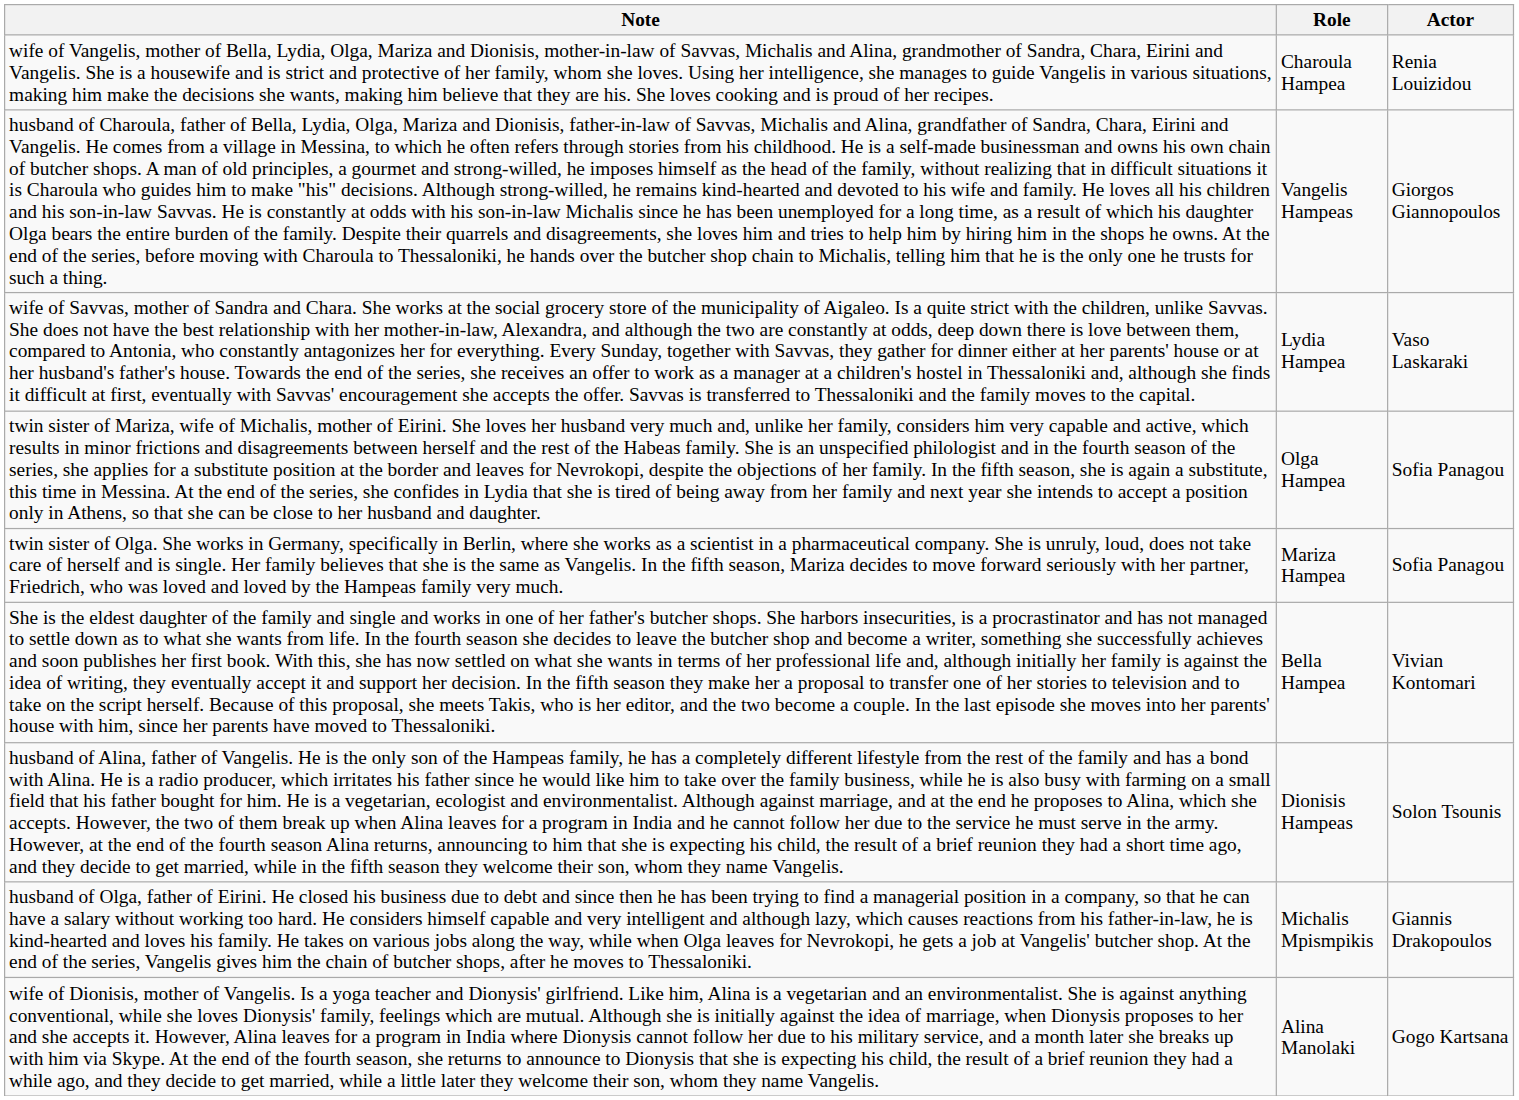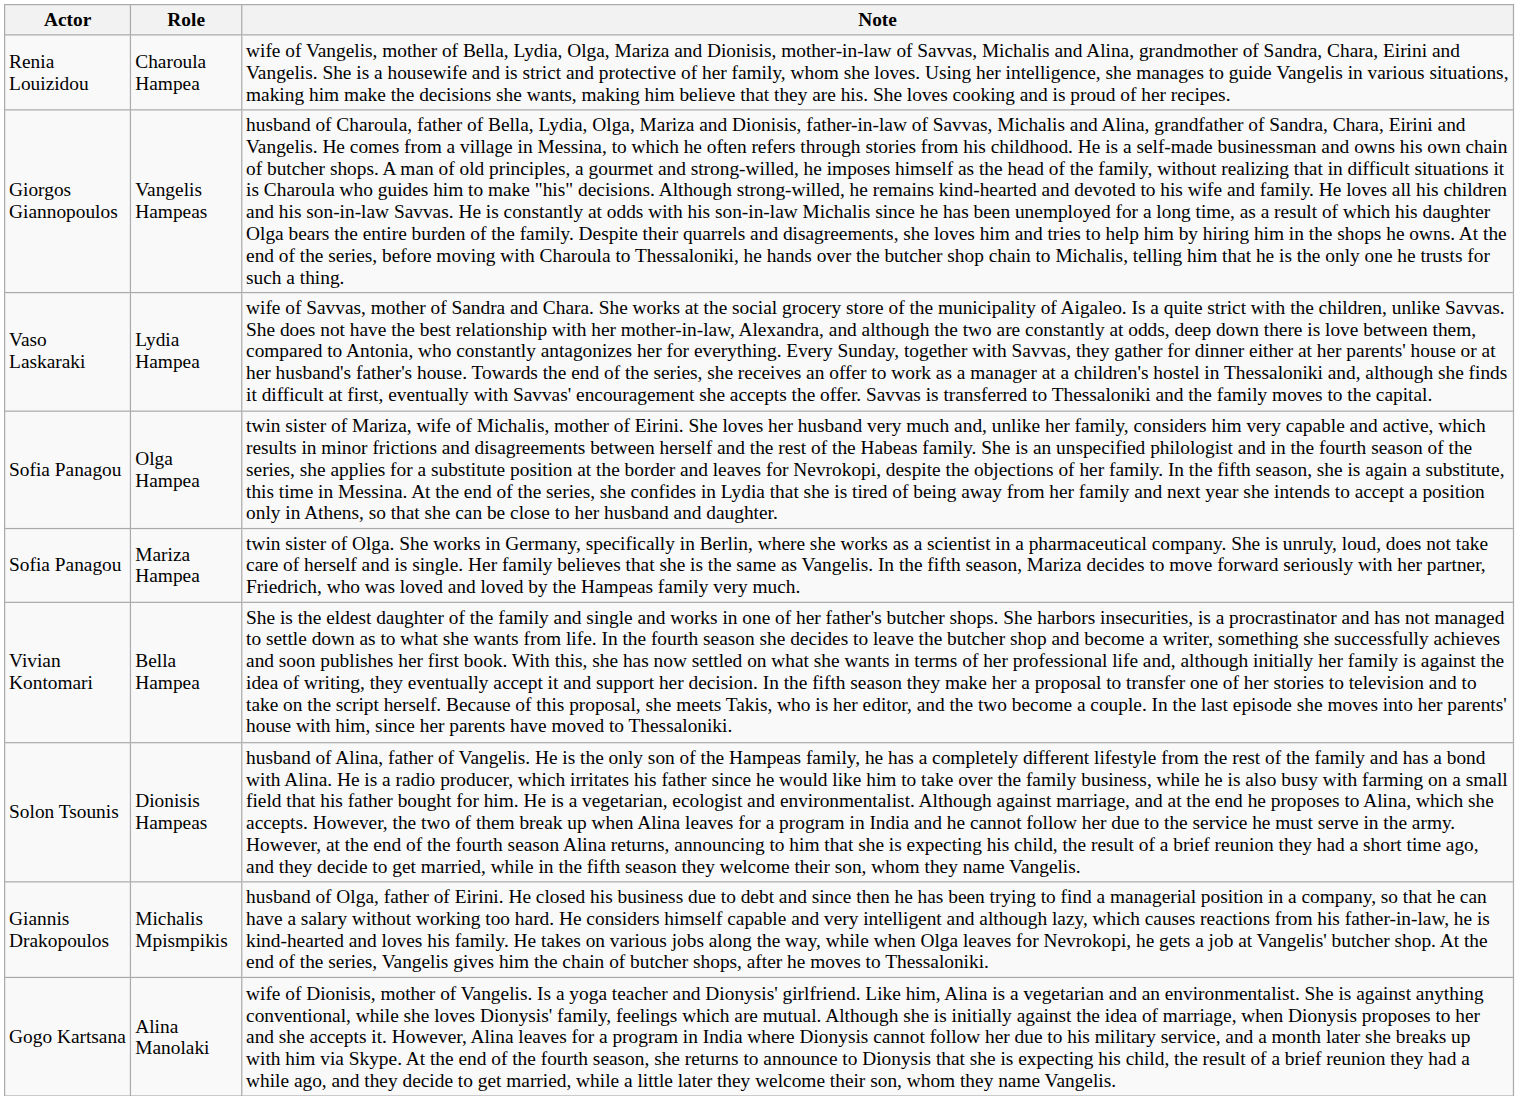 <table class="wikitable">
 <tr>
+<th>Actor</th>
+<th>Role</th>
 <th>Note</th>
-<th>Role</th>
-<th>Actor</th>
 </tr>
 <tr>
+<td>Renia Louizidou</td>
+<td>Charoula Hampea</td>
 <td>wife of Vangelis, mother of Bella, Lydia, Olga, Mariza and Dionisis, mother-in-law of Savvas, Michalis and Alina, grandmother of Sandra, Chara, Eirini and Vangelis. She is a housewife and is strict and protective of her family, whom she loves. Using her intelligence, she manages to guide Vangelis in various situations, making him make the decisions she wants, making him believe that they are his. She loves cooking and is proud of her recipes.</td>
-<td>Charoula Hampea</td>
-<td>Renia Louizidou</td>
 </tr>
 <tr>
+<td>Giorgos Giannopoulos</td>
+<td>Vangelis Hampeas</td>
 <td>husband of Charoula, father of Bella, Lydia, Olga, Mariza and Dionisis, father-in-law of Savvas, Michalis and Alina, grandfather of Sandra, Chara, Eirini and Vangelis. He comes from a village in Messina, to which he often refers through stories from his childhood. He is a self-made businessman and owns his own chain of butcher shops. A man of old principles, a gourmet and strong-willed, he imposes himself as the head of the family, without realizing that in difficult situations it is Charoula who guides him to make "his" decisions. Although strong-willed, he remains kind-hearted and devoted to his wife and family. He loves all his children and his son-in-law Savvas. He is constantly at odds with his son-in-law Michalis since he has been unemployed for a long time, as a result of which his daughter Olga bears the entire burden of the family. Despite their quarrels and disagreements, she loves him and tries to help him by hiring him in the shops he owns. At the end of the series, before moving with Charoula to Thessaloniki, he hands over the butcher shop chain to Michalis, telling him that he is the only one he trusts for such a thing.</td>
-<td>Vangelis Hampeas</td>
-<td>Giorgos Giannopoulos</td>
 </tr>
 <tr>
+<td>Vaso Laskaraki</td>
+<td>Lydia Hampea</td>
 <td>wife of Savvas, mother of Sandra and Chara. She works at the social grocery store of the municipality of Aigaleo. Is a quite strict with the children, unlike Savvas. She does not have the best relationship with her mother-in-law, Alexandra, and although the two are constantly at odds, deep down there is love between them, compared to Antonia, who constantly antagonizes her for everything. Every Sunday, together with Savvas, they gather for dinner either at her parents' house or at her husband's father's house. Towards the end of the series, she receives an offer to work as a manager at a children's hostel in Thessaloniki and, although she finds it difficult at first, eventually with Savvas' encouragement she accepts the offer. Savvas is transferred to Thessaloniki and the family moves to the capital.</td>
-<td>Lydia Hampea</td>
-<td>Vaso Laskaraki</td>
 </tr>
 <tr>
+<td>Sofia Panagou</td>
+<td>Olga Hampea</td>
 <td>twin sister of Mariza, wife of Michalis, mother of Eirini. She loves her husband very much and, unlike her family, considers him very capable and active, which results in minor frictions and disagreements between herself and the rest of the Habeas family. She is an unspecified philologist and in the fourth season of the series, she applies for a substitute position at the border and leaves for Nevrokopi, despite the objections of her family. In the fifth season, she is again a substitute, this time in Messina. At the end of the series, she confides in Lydia that she is tired of being away from her family and next year she intends to accept a position only in Athens, so that she can be close to her husband and daughter.</td>
-<td>Olga Hampea</td>
-<td>Sofia Panagou</td>
 </tr>
 <tr>
+<td>Sofia Panagou</td>
+<td>Mariza Hampea</td>
 <td>twin sister of Olga. She works in Germany, specifically in Berlin, where she works as a scientist in a pharmaceutical company. She is unruly, loud, does not take care of herself and is single. Her family believes that she is the same as Vangelis. In the fifth season, Mariza decides to move forward seriously with her partner, Friedrich, who was loved and loved by the Hampeas family very much.</td>
-<td>Mariza Hampea</td>
-<td>Sofia Panagou</td>
 </tr>
 <tr>
+<td>Vivian Kontomari</td>
+<td>Βella Hampea</td>
 <td>She is the eldest daughter of the family and single and works in one of her father's butcher shops. She harbors insecurities, is a procrastinator and has not managed to settle down as to what she wants from life. In the fourth season she decides to leave the butcher shop and become a writer, something she successfully achieves and soon publishes her first book. With this, she has now settled on what she wants in terms of her professional life and, although initially her family is against the idea of writing, they eventually accept it and support her decision. In the fifth season they make her a proposal to transfer one of her stories to television and to take on the script herself. Because of this proposal, she meets Takis, who is her editor, and the two become a couple. In the last episode she moves into her parents' house with him, since her parents have moved to Thessaloniki.</td>
-<td>Βella Hampea</td>
-<td>Vivian Kontomari</td>
 </tr>
 <tr>
+<td>Solon Tsounis</td>
+<td>Dionisis Hampeas</td>
 <td>husband of Alina, father of Vangelis. He is the only son of the Ηampeas family, he has a completely different lifestyle from the rest of the family and has a bond with Alina. He is a radio producer, which irritates his father since he would like him to take over the family business, while he is also busy with farming on a small field that his father bought for him. He is a vegetarian, ecologist and environmentalist. Although against marriage, and at the end he proposes to Alina, which she accepts. However, the two of them break up when Alina leaves for a program in India and he cannot follow her due to the service he must serve in the army. However, at the end of the fourth season Alina returns, announcing to him that she is expecting his child, the result of a brief reunion they had a short time ago, and they decide to get married, while in the fifth season they welcome their son, whom they name Vangelis.</td>
-<td>Dionisis Hampeas</td>
-<td>Solon Tsounis</td>
 </tr>
 <tr>
+<td>Giannis Drakopoulos</td>
+<td>Michalis Mpismpikis</td>
 <td>husband of Olga, father of Eirini. He closed his business due to debt and since then he has been trying to find a managerial position in a company, so that he can have a salary without working too hard. He considers himself capable and very intelligent and although lazy, which causes reactions from his father-in-law, he is kind-hearted and loves his family. He takes on various jobs along the way, while when Olga leaves for Nevrokopi, he gets a job at Vangelis' butcher shop. At the end of the series, Vangelis gives him the chain of butcher shops, after he moves to Thessaloniki.</td>
-<td>Michalis Mpismpikis</td>
-<td>Giannis Drakopoulos</td>
 </tr>
 <tr>
+<td>Gogo Kartsana</td>
+<td>Alina Manolaki</td>
 <td>wife of Dionisis, mother of Vangelis. Ιs a yoga teacher and Dionysis' girlfriend. Like him, Alina is a vegetarian and an environmentalist. She is against anything conventional, while she loves Dionysis' family, feelings which are mutual. Although she is initially against the idea of marriage, when Dionysis proposes to her and she accepts it. However, Alina leaves for a program in India where Dionysis cannot follow her due to his military service, and a month later she breaks up with him via Skype. At the end of the fourth season, she returns to announce to Dionysis that she is expecting his child, the result of a brief reunion they had a while ago, and they decide to get married, while a little later they welcome their son, whom they name Vangelis.</td>
-<td>Alina Manolaki</td>
-<td>Gogo Kartsana</td>
 </tr>
 </table>
